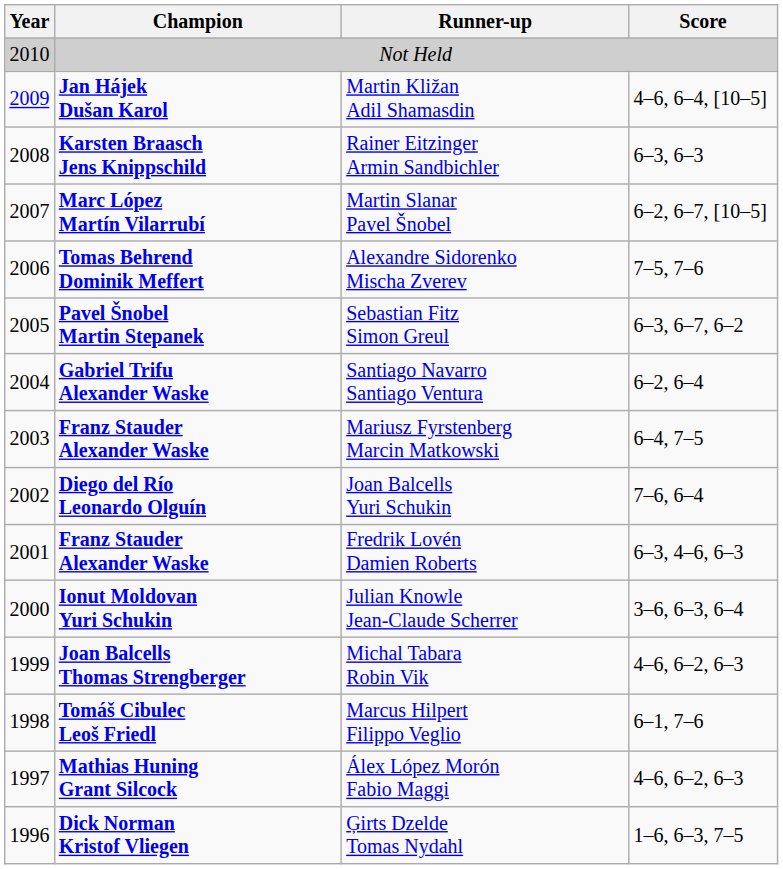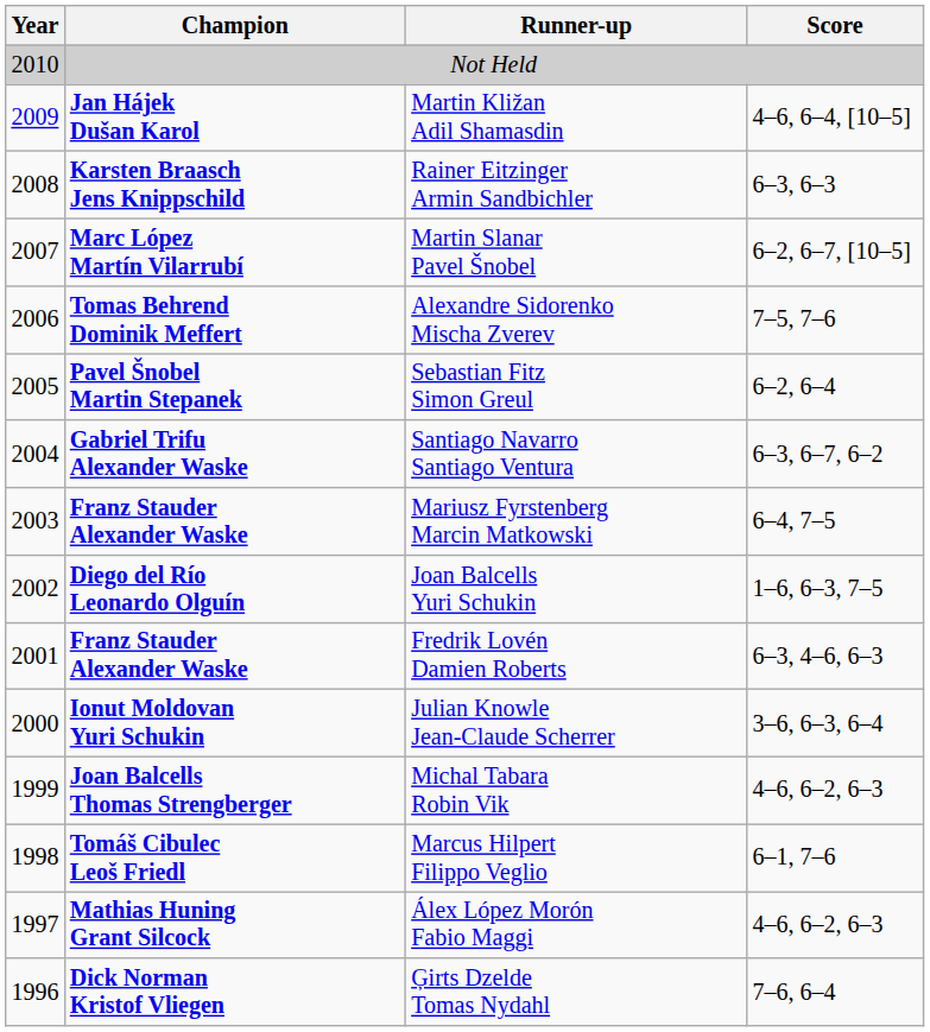 <table class="wikitable" style="font-size:90%">
 <tr>
 <th>Year</th>
 <th width="200">Champion</th>
 <th width="200">Runner-up</th>
 <th width="100">Score</th>
 </tr>
 <tr>
 <td style="background:#cfcfcf">2010</td>
 <td colspan=3 align=center style="background:#cfcfcf"><em>Not Held</em></td>
 </tr>
 <tr>
 <td><a href='#'>2009</a></td>
 <td> <strong><a href='#'>Jan Hájek</a></strong> <br>  <strong><a href='#'>Dušan Karol</a></strong></td>
 <td> <a href='#'>Martin Kližan</a> <br>  <a href='#'>Adil Shamasdin</a></td>
 <td>4–6, 6–4, [10–5]</td>
 </tr>
 <tr>
 <td>2008</td>
 <td> <strong><a href='#'>Karsten Braasch</a></strong> <br>  <strong><a href='#'>Jens Knippschild</a></strong></td>
 <td> <a href='#'>Rainer Eitzinger</a> <br>  <a href='#'>Armin Sandbichler</a></td>
 <td>6–3, 6–3</td>
 </tr>
 <tr>
 <td>2007</td>
 <td> <strong><a href='#'>Marc López</a></strong> <br>  <strong><a href='#'>Martín Vilarrubí</a></strong></td>
 <td> <a href='#'>Martin Slanar</a> <br>  <a href='#'>Pavel Šnobel</a></td>
 <td>6–2, 6–7, [10–5]</td>
 </tr>
 <tr>
 <td>2006</td>
 <td> <strong><a href='#'>Tomas Behrend</a></strong> <br>  <strong><a href='#'>Dominik Meffert</a></strong></td>
 <td> <a href='#'>Alexandre Sidorenko</a> <br>  <a href='#'>Mischa Zverev</a></td>
 <td>7–5, 7–6</td>
 </tr>
 <tr>
 <td>2005</td>
 <td> <strong><a href='#'>Pavel Šnobel</a></strong> <br>  <strong><a href='#'>Martin Stepanek</a></strong></td>
 <td> <a href='#'>Sebastian Fitz</a> <br>  <a href='#'>Simon Greul</a></td>
-<td>6–3, 6–7, 6–2</td>
+<td>6–2, 6–4</td>
 </tr>
 <tr>
 <td>2004</td>
 <td> <strong><a href='#'>Gabriel Trifu</a></strong> <br>  <strong><a href='#'>Alexander Waske</a></strong></td>
 <td> <a href='#'>Santiago Navarro</a> <br>  <a href='#'>Santiago Ventura</a></td>
-<td>6–2, 6–4</td>
+<td>6–3, 6–7, 6–2</td>
 </tr>
 <tr>
 <td>2003</td>
 <td> <strong><a href='#'>Franz Stauder</a></strong> <br>  <strong><a href='#'>Alexander Waske</a></strong></td>
 <td> <a href='#'>Mariusz Fyrstenberg</a> <br>  <a href='#'>Marcin Matkowski</a></td>
 <td>6–4, 7–5</td>
 </tr>
 <tr>
 <td>2002</td>
 <td> <strong><a href='#'>Diego del Río</a></strong> <br>  <strong><a href='#'>Leonardo Olguín</a></strong></td>
 <td> <a href='#'>Joan Balcells</a> <br>  <a href='#'>Yuri Schukin</a></td>
-<td>7–6, 6–4</td>
+<td>1–6, 6–3, 7–5</td>
 </tr>
 <tr>
 <td>2001</td>
 <td> <strong><a href='#'>Franz Stauder</a></strong> <br>  <strong><a href='#'>Alexander Waske</a></strong></td>
 <td> <a href='#'>Fredrik Lovén</a> <br>  <a href='#'>Damien Roberts</a></td>
 <td>6–3, 4–6, 6–3</td>
 </tr>
 <tr>
 <td>2000</td>
 <td> <strong><a href='#'>Ionut Moldovan</a></strong> <br>  <strong><a href='#'>Yuri Schukin</a></strong></td>
 <td> <a href='#'>Julian Knowle</a> <br>  <a href='#'>Jean-Claude Scherrer</a></td>
 <td>3–6, 6–3, 6–4</td>
 </tr>
 <tr>
 <td>1999</td>
 <td> <strong><a href='#'>Joan Balcells</a></strong> <br>  <strong><a href='#'>Thomas Strengberger</a></strong></td>
 <td> <a href='#'>Michal Tabara</a> <br>  <a href='#'>Robin Vik</a></td>
 <td>4–6, 6–2, 6–3</td>
 </tr>
 <tr>
 <td>1998</td>
 <td> <strong><a href='#'>Tomáš Cibulec</a></strong> <br>  <strong><a href='#'>Leoš Friedl</a></strong></td>
 <td> <a href='#'>Marcus Hilpert</a> <br>  <a href='#'>Filippo Veglio</a></td>
 <td>6–1, 7–6</td>
 </tr>
 <tr>
 <td>1997</td>
 <td> <strong><a href='#'>Mathias Huning</a></strong> <br>  <strong><a href='#'>Grant Silcock</a></strong></td>
 <td> <a href='#'>Álex López Morón</a> <br>  <a href='#'>Fabio Maggi</a></td>
 <td>4–6, 6–2, 6–3</td>
 </tr>
 <tr>
 <td>1996</td>
 <td> <strong><a href='#'>Dick Norman</a></strong> <br>  <strong><a href='#'>Kristof Vliegen</a></strong></td>
 <td> <a href='#'>Ģirts Dzelde</a> <br>  <a href='#'>Tomas Nydahl</a></td>
-<td>1–6, 6–3, 7–5</td>
+<td>7–6, 6–4</td>
 </tr>
 </table>
